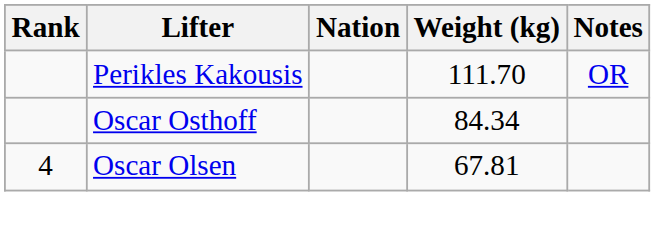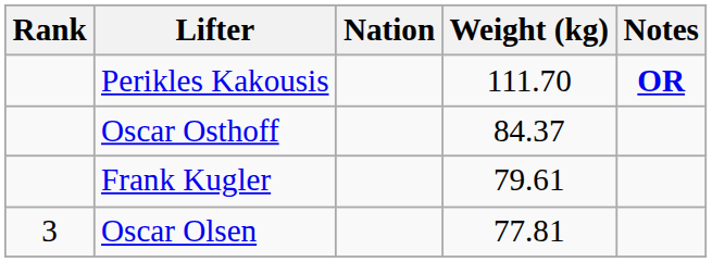 <table class="wikitable sortable" style="text-align:center">
 <tr>
 <th>Rank</th>
 <th>Lifter</th>
 <th>Nation</th>
 <th>Weight (kg)</th>
 <th>Notes</th>
 </tr>
 <tr>
 <td></td>
 <td align=left><a href='#'>Perikles Kakousis</a></td>
 <td align=left></td>
 <td>111.70</td>
-<td><a href='#'>OR</a></td>
+<td><strong><a href='#'>OR</a></strong></td>
 </tr>
 <tr>
 <td></td>
 <td align=left><a href='#'>Oscar Osthoff</a></td>
 <td align=left></td>
-<td>84.34</td>
+<td>84.37</td>
 <td></td>
 </tr>
 <tr>
-<td>4</td>
+<td></td>
+<td align=left><a href='#'>Frank Kugler</a></td>
+<td align=left></td>
+<td>79.61</td>
+<td></td>
+</tr>
+<tr>
+<td>3</td>
 <td align=left><a href='#'>Oscar Olsen</a></td>
 <td align=left></td>
-<td>67.81</td>
+<td>77.81</td>
 <td></td>
 </tr>
 </table>
